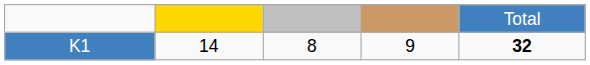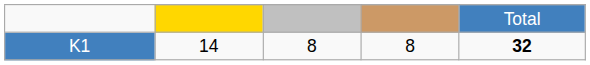 <table class="wikitable"  style="font-size:95%; text-align:center; border:gray solid 1px; width:40%;">
 <tr>
 <td rowspan="2" style="width:3%;"></td>
 </tr>
 <tr>
 <td style="width:2%;" bgcolor=gold></td>
 <td style="width:2%;" bgcolor=silver></td>
 <td style="width:2%;" bgcolor=cc9966></td>
 <td style="width:2%; background-color:#4180be; color:white;">Total</td>
 </tr>
 <tr>
 <td style="background-color:#4180be; color:white;">K1</td>
 <td>14</td>
 <td>8</td>
-<td>9</td>
+<td>8</td>
 <td><strong>32</strong></td>
 </tr>
 </table>
